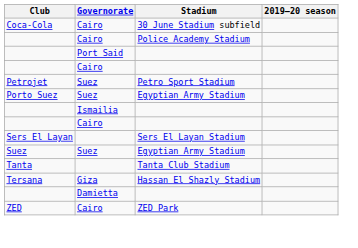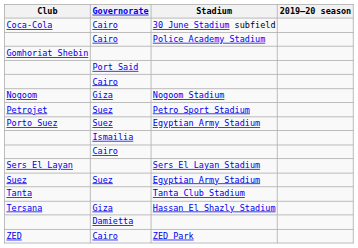 <table class="wikitable sortable" style="font-size:86%">
 <tr>
 <th>Club</th>
 <th><a href='#'>Governorate</a></th>
 <th>Stadium</th>
 <th>2019–20 season</th>
 </tr>
 <tr>
 <td><a href='#'>Coca-Cola</a></td>
 <td><a href='#'>Cairo</a></td>
 <td><a href='#'>30 June Stadium</a> subfield</td>
 <td></td>
 </tr>
 <tr>
 <td></td>
 <td><a href='#'>Cairo</a></td>
 <td><a href='#'>Police Academy Stadium</a></td>
 <td></td>
 </tr>
 <tr>
+<td><a href='#'>Gomhoriat Shebin</a></td>
+<td></td>
+<td></td>
+<td></td>
+</tr>
+<tr>
 <td></td>
 <td><a href='#'>Port Said</a></td>
 <td></td>
 <td></td>
 </tr>
 <tr>
 <td></td>
 <td><a href='#'>Cairo</a></td>
 <td></td>
+<td></td>
+</tr>
+<tr>
+<td><a href='#'>Nogoom</a></td>
+<td><a href='#'>Giza</a></td>
+<td><a href='#'>Nogoom Stadium</a></td>
 <td></td>
 </tr>
 <tr>
 <td><a href='#'>Petrojet</a></td>
 <td><a href='#'>Suez</a></td>
 <td><a href='#'>Petro Sport Stadium</a></td>
 <td></td>
 </tr>
 <tr>
 <td><a href='#'>Porto Suez</a></td>
 <td><a href='#'>Suez</a></td>
 <td><a href='#'>Egyptian Army Stadium</a></td>
 <td></td>
 </tr>
 <tr>
 <td></td>
 <td><a href='#'>Ismailia</a></td>
 <td></td>
 <td></td>
 </tr>
 <tr>
 <td></td>
 <td><a href='#'>Cairo</a></td>
 <td></td>
 <td></td>
 </tr>
 <tr>
 <td><a href='#'>Sers El Layan</a></td>
 <td></td>
 <td><a href='#'>Sers El Layan Stadium</a></td>
 <td></td>
 </tr>
 <tr>
 <td><a href='#'>Suez</a></td>
 <td><a href='#'>Suez</a></td>
 <td><a href='#'>Egyptian Army Stadium</a></td>
 <td></td>
 </tr>
 <tr>
 <td><a href='#'>Tanta</a></td>
 <td></td>
 <td><a href='#'>Tanta Club Stadium</a></td>
 <td></td>
 </tr>
 <tr>
 <td><a href='#'>Tersana</a></td>
 <td><a href='#'>Giza</a></td>
 <td><a href='#'>Hassan El Shazly Stadium</a></td>
 <td></td>
 </tr>
 <tr>
 <td></td>
 <td><a href='#'>Damietta</a></td>
 <td></td>
 <td></td>
 </tr>
 <tr>
 <td><a href='#'>ZED</a></td>
 <td><a href='#'>Cairo</a></td>
 <td><a href='#'>ZED Park</a></td>
 <td></td>
 </tr>
 </table>
